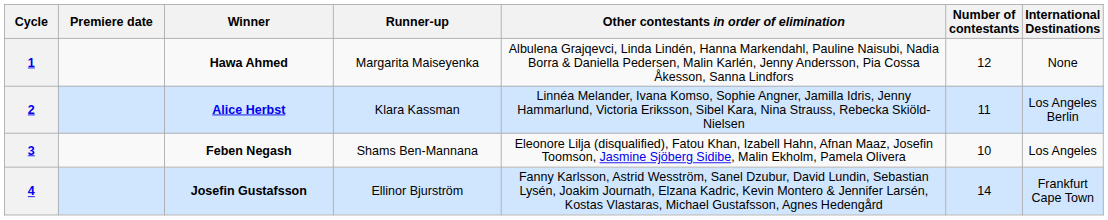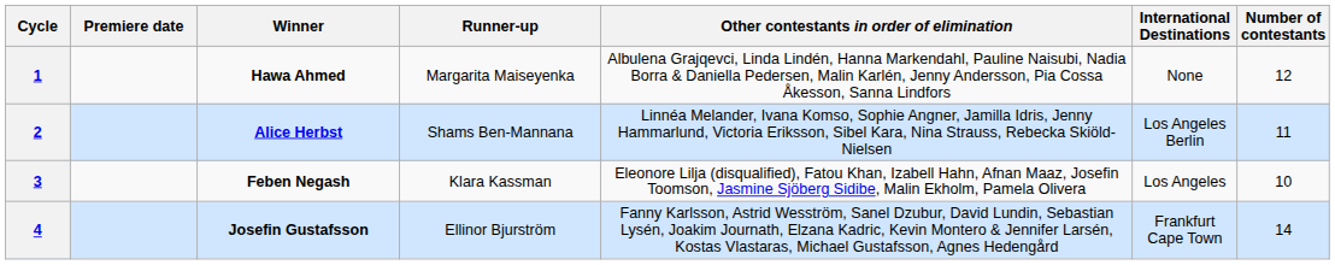 <table class="wikitable" style="font-size:90%; width:100%; text-align: center;">
 <tr>
 <th style="width:5%;">Cycle</th>
 <th style="width:10%;">Premiere date</th>
 <th width=16%>Winner</th>
 <th width=16%>Runner-up</th>
 <th style="width:43%;">Other contestants <em>in order of elimination</em></th>
+<th style="width:8%;">International Destinations</th>
 <th style="width:3%;">Number of contestants</th>
-<th style="width:8%;">International Destinations</th>
 </tr>
 <tr>
 <th><a href='#'>1</a></th>
 <td></td>
 <td><strong>Hawa Ahmed</strong></td>
 <td>Margarita Maiseyenka</td>
 <td>Albulena Grajqevci, Linda Lindén, Hanna Markendahl, Pauline Naisubi, Nadia Borra & Daniella Pedersen, Malin Karlén, Jenny Andersson, Pia Cossa Åkesson, Sanna Lindfors</td>
+<td>None</td>
 <td>12</td>
-<td>None</td>
 </tr>
 <tr style="background: #D0E6FF;">
 <th><a href='#'>2</a></th>
 <td></td>
 <td><strong><a href='#'>Alice Herbst</a></strong></td>
-<td>Klara Kassman</td>
+<td>Shams Ben-Mannana</td>
 <td>Linnéa Melander, Ivana Komso, Sophie Angner, Jamilla Idris, Jenny Hammarlund, Victoria Eriksson, Sibel Kara, Nina Strauss, Rebecka Skiöld-Nielsen</td>
+<td>Los Angeles<br>Berlin</td>
 <td>11</td>
-<td>Los Angeles<br>Berlin</td>
 </tr>
 <tr>
 <th><a href='#'>3</a></th>
 <td></td>
 <td><strong>Feben Negash </strong></td>
-<td>Shams Ben-Mannana</td>
+<td>Klara Kassman</td>
 <td>Eleonore Lilja (disqualified), Fatou Khan, Izabell Hahn, Afnan Maaz, Josefin Toomson, <a href='#'>Jasmine Sjöberg Sidibe</a>, Malin Ekholm, Pamela Olivera</td>
+<td>Los Angeles</td>
 <td>10</td>
-<td>Los Angeles</td>
 </tr>
 <tr style="background: #D0E6FF;">
 <th><a href='#'>4</a></th>
 <td></td>
 <td><strong>Josefin Gustafsson</strong></td>
 <td>Ellinor Bjurström</td>
 <td>Fanny Karlsson, Astrid Wesström, Sanel Dzubur, David Lundin, Sebastian Lysén, Joakim Journath, Elzana Kadric, Kevin Montero & Jennifer Larsén, Kostas Vlastaras, Michael Gustafsson, Agnes Hedengård</td>
+<td>Frankfurt<br>Cape Town</td>
 <td>14</td>
-<td>Frankfurt<br>Cape Town</td>
 </tr>
 </table>
